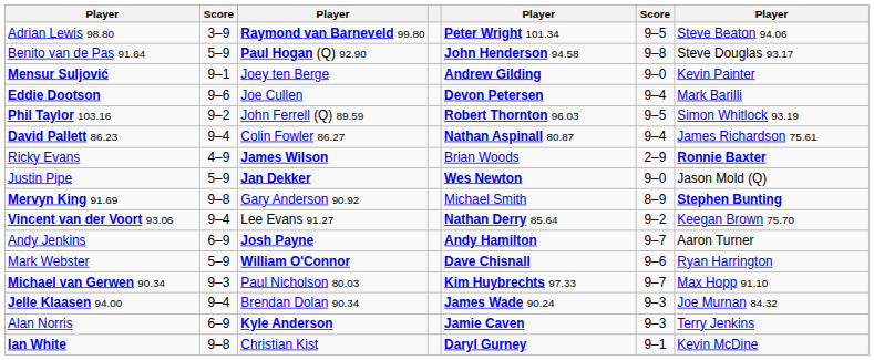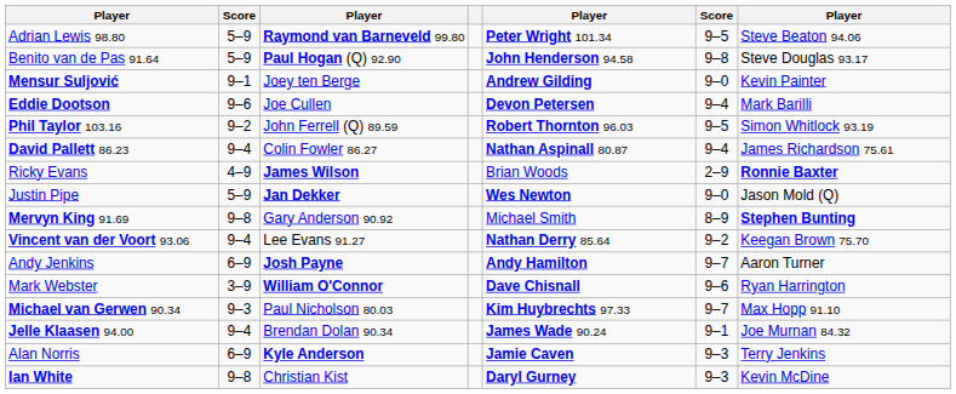 <table class="wikitable">
 <tr style="font-size:10pt;font-weight:bold">
 <th width=230>Player</th>
 <th width=40>Score</th>
 <th width=22%>Player</th>
 <th width=10></th>
 <th width=230>Player</th>
 <th width=40>Score</th>
 <th width=230>Player</th>
 </tr>
 <tr>
 <td> <a href='#'>Adrian Lewis</a> <small><span>98.80</span></small></td>
-<td align=center>3–9</td>
+<td align=center>5–9</td>
 <td> <strong><a href='#'>Raymond van Barneveld</a></strong> <small><span>99.80</span></small></td>
 <td></td>
 <td> <strong><a href='#'>Peter Wright</a></strong> <small><span>101.34</span></small></td>
 <td align=center>9–5</td>
 <td> <a href='#'>Steve Beaton</a> <small><span>94.06</span></small></td>
 </tr>
 <tr>
 <td> <a href='#'>Benito van de Pas</a> <small><span>91.64</span></small></td>
 <td align=center>5–9</td>
 <td> <strong><a href='#'>Paul Hogan</a></strong> (Q)  <small><span>92.90</span></small></td>
 <td></td>
 <td> <strong><a href='#'>John Henderson</a></strong> <small><span>94.58</span></small></td>
 <td align=center>9–8</td>
 <td> Steve Douglas <small><span>93.17</span></small></td>
 </tr>
 <tr>
 <td> <strong><a href='#'>Mensur Suljović</a></strong></td>
 <td align=center>9–1</td>
 <td> <a href='#'>Joey ten Berge</a></td>
 <td></td>
 <td> <strong><a href='#'>Andrew Gilding</a></strong></td>
 <td align=center>9–0</td>
 <td> <a href='#'>Kevin Painter</a></td>
 </tr>
 <tr>
 <td> <strong><a href='#'>Eddie Dootson</a></strong></td>
 <td align=center>9–6</td>
 <td> <a href='#'>Joe Cullen</a></td>
 <td></td>
 <td> <strong><a href='#'>Devon Petersen</a></strong></td>
 <td align=center>9–4</td>
 <td> <a href='#'>Mark Barilli</a></td>
 </tr>
 <tr>
 <td> <strong><a href='#'>Phil Taylor</a></strong> <small><span>103.16</span></small></td>
 <td align=center>9–2</td>
 <td> <a href='#'>John Ferrell</a> (Q) <small><span>89.59</span></small></td>
 <td></td>
 <td> <strong><a href='#'>Robert Thornton</a></strong> <small><span>96.03</span></small></td>
 <td align=center>9–5</td>
 <td> <a href='#'>Simon Whitlock</a> <small><span>93.19</span></small></td>
 </tr>
 <tr>
 <td> <strong><a href='#'>David Pallett</a></strong> <small><span>86.23</span></small></td>
 <td align=center>9–4</td>
 <td> <a href='#'>Colin Fowler</a> <small><span>86.27</span></small></td>
 <td></td>
 <td> <strong><a href='#'>Nathan Aspinall</a></strong> <small><span>80.87</span></small></td>
 <td align=center>9–4</td>
 <td> <a href='#'>James Richardson</a> <small><span>75.61</span></small></td>
 </tr>
 <tr>
 <td> <a href='#'>Ricky Evans</a></td>
 <td align=center>4–9</td>
 <td> <strong><a href='#'>James Wilson</a></strong></td>
 <td></td>
 <td> <a href='#'>Brian Woods</a></td>
 <td align=center>2–9</td>
 <td> <strong><a href='#'>Ronnie Baxter</a></strong></td>
 </tr>
 <tr>
 <td> <a href='#'>Justin Pipe</a></td>
 <td align=center>5–9</td>
 <td> <strong><a href='#'>Jan Dekker</a></strong></td>
 <td></td>
 <td> <strong><a href='#'>Wes Newton</a></strong></td>
 <td align=center>9–0</td>
 <td> Jason Mold (Q)</td>
 </tr>
 <tr>
 <td> <strong><a href='#'>Mervyn King</a></strong> <small><span>91.69</span></small></td>
 <td align=center>9–8</td>
 <td> <a href='#'>Gary Anderson</a> <small><span>90.92</span></small></td>
 <td></td>
 <td> <a href='#'>Michael Smith</a></td>
 <td align=center>8–9</td>
 <td> <strong><a href='#'>Stephen Bunting</a></strong></td>
 </tr>
 <tr>
 <td> <strong><a href='#'>Vincent van der Voort</a></strong> <small><span>93.06</span></small></td>
 <td align=center>9–4</td>
 <td> Lee Evans <small><span>91.27</span></small></td>
 <td></td>
 <td> <strong><a href='#'>Nathan Derry</a></strong> <small><span>85.64</span></small></td>
 <td align=center>9–2</td>
 <td> <a href='#'>Keegan Brown</a> <small><span>75.70</span></small></td>
 </tr>
 <tr>
 <td> <a href='#'>Andy Jenkins</a></td>
 <td align=center>6–9</td>
 <td> <strong><a href='#'>Josh Payne</a></strong></td>
 <td></td>
 <td> <strong><a href='#'>Andy Hamilton</a></strong></td>
 <td align=center>9–7</td>
 <td> Aaron Turner</td>
 </tr>
 <tr>
 <td> <a href='#'>Mark Webster</a></td>
-<td align=center>5–9</td>
+<td align=center>3–9</td>
 <td> <strong><a href='#'>William O'Connor</a></strong></td>
 <td></td>
 <td> <strong><a href='#'>Dave Chisnall</a></strong></td>
 <td align=center>9–6</td>
 <td> <a href='#'>Ryan Harrington</a></td>
 </tr>
 <tr>
 <td> <strong><a href='#'>Michael van Gerwen</a></strong> <small><span>90.34</span></small></td>
 <td align=center>9–3</td>
 <td> <a href='#'>Paul Nicholson</a> <small><span>80.03</span></small></td>
 <td></td>
 <td> <strong><a href='#'>Kim Huybrechts</a></strong> <small><span>97.33</span></small></td>
 <td align=center>9–7</td>
 <td> <a href='#'>Max Hopp</a> <small><span>91.10</span></small></td>
 </tr>
 <tr>
 <td> <strong><a href='#'>Jelle Klaasen</a></strong> <small><span>94.00</span></small></td>
 <td align=center>9–4</td>
 <td> <a href='#'>Brendan Dolan</a> <small><span>90.34</span></small></td>
 <td></td>
 <td> <strong><a href='#'>James Wade</a></strong> <small><span>90.24</span></small></td>
-<td align=center>9–3</td>
+<td align=center>9–1</td>
 <td> <a href='#'>Joe Murnan</a> <small><span>84.32</span></small></td>
 </tr>
 <tr>
 <td> <a href='#'>Alan Norris</a></td>
 <td align=center>6–9</td>
 <td> <strong><a href='#'>Kyle Anderson</a></strong></td>
 <td></td>
 <td> <strong><a href='#'>Jamie Caven</a></strong></td>
 <td align=center>9–3</td>
 <td> <a href='#'>Terry Jenkins</a></td>
 </tr>
 <tr>
 <td> <strong><a href='#'>Ian White</a></strong></td>
 <td align=center>9–8</td>
 <td> <a href='#'>Christian Kist</a></td>
 <td></td>
 <td> <strong><a href='#'>Daryl Gurney</a></strong></td>
-<td align=center>9–1</td>
+<td align=center>9–3</td>
 <td> <a href='#'>Kevin McDine</a></td>
 </tr>
 </table>
